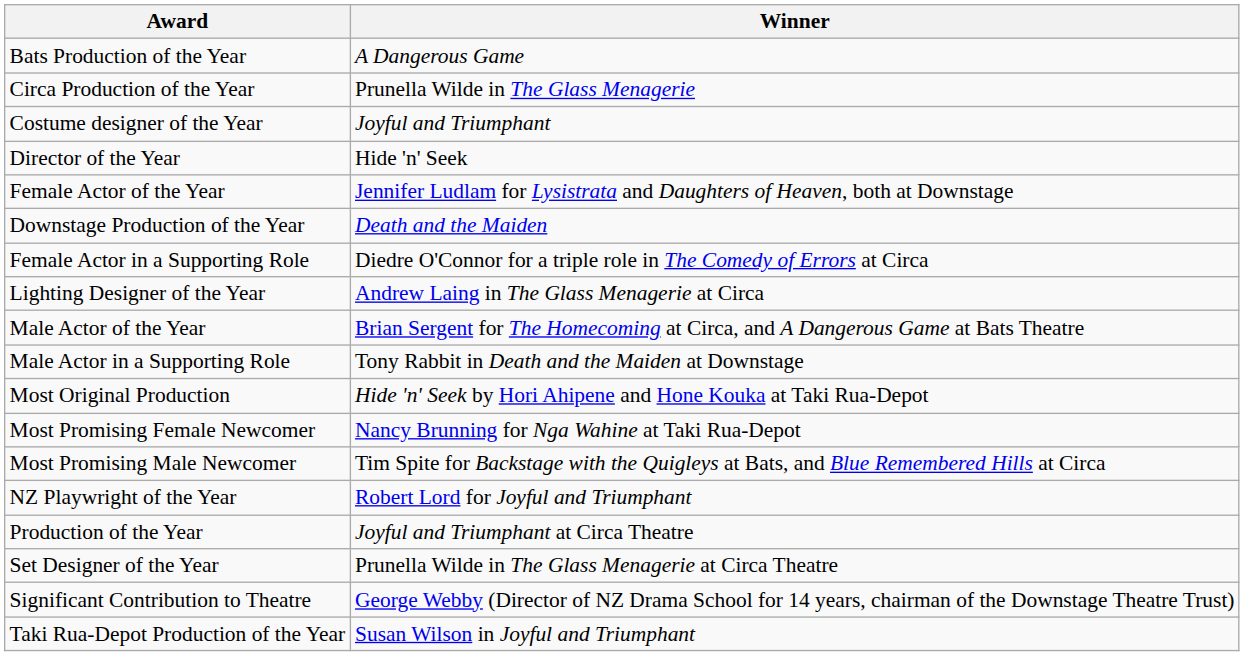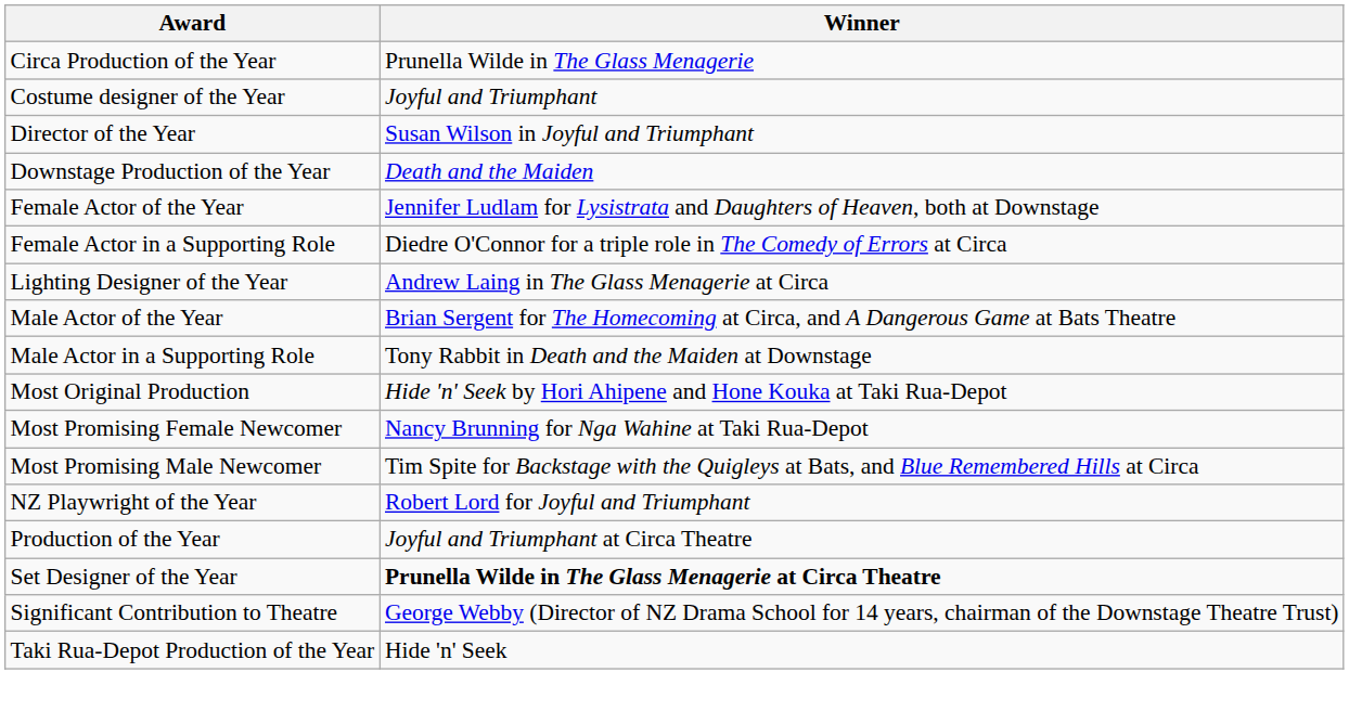 <table class="wikitable sortable">
 <tr>
 <th>Award</th>
 <th>Winner</th>
-</tr>
-<tr>
-<td>Bats Production of the Year</td>
-<td><em>A Dangerous Game</em></td>
 </tr>
 <tr>
 <td>Circa Production of the Year</td>
 <td>Prunella Wilde in <em><a href='#'>The Glass Menagerie</a></em></td>
 </tr>
 <tr>
 <td>Costume designer of the Year</td>
 <td><em>Joyful and Triumphant</em></td>
 </tr>
 <tr>
 <td>Director of the Year</td>
-<td>Hide 'n' Seek</td>
+<td><a href='#'>Susan Wilson</a> in <em>Joyful and Triumphant</em></td>
+</tr>
+<tr>
+<td>Downstage Production of the Year</td>
+<td><em><a href='#'>Death and the Maiden</a></em></td>
 </tr>
 <tr>
 <td>Female Actor of the Year</td>
 <td><a href='#'>Jennifer Ludlam</a> for <em><a href='#'>Lysistrata</a></em> and <em>Daughters of Heaven</em>, both at Downstage</td>
-</tr>
-<tr>
-<td>Downstage Production of the Year</td>
-<td><em><a href='#'>Death and the Maiden</a></em></td>
 </tr>
 <tr>
 <td>Female Actor in a Supporting Role</td>
 <td>Diedre O'Connor for a triple role in <em><a href='#'>The Comedy of Errors</a></em> at Circa</td>
 </tr>
 <tr>
 <td>Lighting Designer of the Year</td>
 <td><a href='#'>Andrew Laing</a> in <em>The Glass Menagerie</em> at Circa</td>
 </tr>
 <tr>
 <td>Male Actor of the Year</td>
 <td><a href='#'>Brian Sergent</a> for <em><a href='#'>The Homecoming</a></em> at Circa, and <em>A Dangerous Game</em> at Bats Theatre</td>
 </tr>
 <tr>
 <td>Male Actor in a Supporting Role</td>
 <td>Tony Rabbit in <em>Death and the Maiden</em> at Downstage</td>
 </tr>
 <tr>
 <td>Most Original Production</td>
 <td><em>Hide 'n' Seek</em> by <a href='#'>Hori Ahipene</a> and <a href='#'>Hone Kouka</a> at Taki Rua-Depot</td>
 </tr>
 <tr>
 <td>Most Promising Female Newcomer</td>
 <td><a href='#'>Nancy Brunning</a> for <em>Nga Wahine</em> at Taki Rua-Depot</td>
 </tr>
 <tr>
 <td>Most Promising Male Newcomer</td>
 <td>Tim Spite for <em>Backstage with the Quigleys</em> at Bats, and <em><a href='#'>Blue Remembered Hills</a></em> at Circa</td>
 </tr>
 <tr>
 <td>NZ Playwright of the Year</td>
 <td><a href='#'>Robert Lord</a> for <em>Joyful and Triumphant</em></td>
 </tr>
 <tr>
 <td>Production of the Year</td>
 <td><em>Joyful and Triumphant</em> at Circa Theatre</td>
 </tr>
 <tr>
 <td>Set Designer of the Year</td>
-<td>Prunella Wilde in <em>The Glass Menagerie</em> at Circa Theatre</td>
+<td><strong>Prunella Wilde in <em>The Glass Menagerie</em> at Circa Theatre</strong></td>
 </tr>
 <tr>
 <td>Significant Contribution to Theatre</td>
 <td><a href='#'>George Webby</a> (Director of NZ Drama School for 14 years, chairman of the Downstage Theatre Trust)</td>
 </tr>
 <tr>
 <td>Taki Rua-Depot Production of the Year</td>
-<td><a href='#'>Susan Wilson</a> in <em>Joyful and Triumphant</em></td>
+<td>Hide 'n' Seek</td>
 </tr>
 </table>
